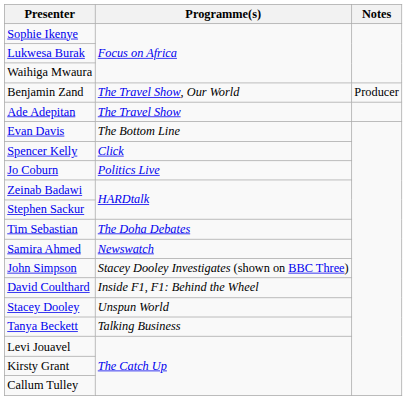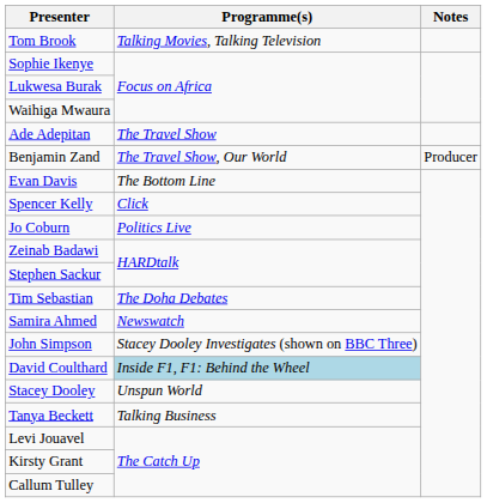 <table class="wikitable sortable">
 <tr>
 <th>Presenter</th>
 <th>Programme(s)</th>
 <th>Notes </th>
+</tr>
+<tr>
+<td><a href='#'>Tom Brook</a></td>
+<td><em><a href='#'>Talking Movies</a></em>, <em>Talking Television</em></td>
+<td></td>
 </tr>
 <tr>
 <td><a href='#'>Sophie Ikenye</a></td>
 <td rowspan="3"><em><a href='#'>Focus on Africa</a></em></td>
 <td rowspan="3"></td>
 </tr>
 <tr>
 <td><a href='#'>Lukwesa Burak</a></td>
 </tr>
 <tr>
 <td>Waihiga Mwaura</td>
 </tr>
 <tr>
+<td><a href='#'>Ade Adepitan</a></td>
+<td><em><a href='#'>The Travel Show</a></em></td>
+<td></td>
+</tr>
+<tr>
 <td>Benjamin Zand</td>
 <td><em><a href='#'>The Travel Show</a></em>, <em>Our World</em></td>
 <td>Producer</td>
-</tr>
-<tr>
-<td><a href='#'>Ade Adepitan</a></td>
-<td><em><a href='#'>The Travel Show</a></em></td>
-<td></td>
 </tr>
 <tr>
 <td><a href='#'>Evan Davis</a></td>
 <td><em>The Bottom Line</em></td>
 <td rowspan="14"></td>
 </tr>
 <tr>
 <td><a href='#'>Spencer Kelly</a></td>
 <td><em><a href='#'>Click</a></em></td>
 </tr>
 <tr>
 <td><a href='#'>Jo Coburn</a></td>
 <td><em><a href='#'>Politics Live</a></em></td>
 </tr>
 <tr>
 <td><a href='#'>Zeinab Badawi</a></td>
 <td rowspan="2"><em><a href='#'>HARDtalk</a></em></td>
 </tr>
 <tr>
 <td><a href='#'>Stephen Sackur</a></td>
 </tr>
 <tr>
 <td><a href='#'>Tim Sebastian</a></td>
 <td><em><a href='#'>The Doha Debates</a></em></td>
 </tr>
 <tr>
 <td><a href='#'>Samira Ahmed</a></td>
 <td><em><a href='#'>Newswatch</a></em></td>
 </tr>
 <tr>
 <td><a href='#'>John Simpson</a></td>
 <td><em>Stacey Dooley Investigates</em> (shown on <a href='#'>BBC Three</a>)</td>
 </tr>
 <tr>
 <td><a href='#'>David Coulthard</a></td>
-<td><em>Inside F1</em>, <em>F1: Behind the Wheel</em></td>
+<td style="background: lightblue;"><em>Inside F1</em>, <em>F1: Behind the Wheel</em></td>
 </tr>
 <tr>
 <td><a href='#'>Stacey Dooley</a></td>
 <td><em>Unspun World</em></td>
 </tr>
 <tr>
 <td><a href='#'>Tanya Beckett</a></td>
 <td><em>Talking Business</em></td>
 </tr>
 <tr>
 <td>Levi Jouavel</td>
 <td rowspan="3"><em><a href='#'>The Catch Up</a></em></td>
 </tr>
 <tr>
 <td>Kirsty Grant</td>
 </tr>
 <tr>
 <td>Callum Tulley</td>
 </tr>
 </table>
